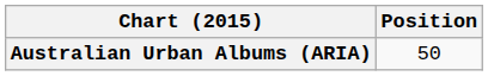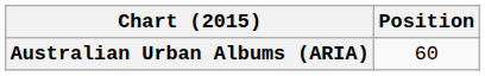 <table class="wikitable plainrowheaders" style="text-align:center">
 <tr>
 <th scope="col">Chart (2015)</th>
 <th scope="col">Position</th>
 </tr>
 <tr>
 <th scope="row">Australian Urban Albums (ARIA)</th>
-<td>50</td>
+<td>60</td>
 </tr>
 </table>
